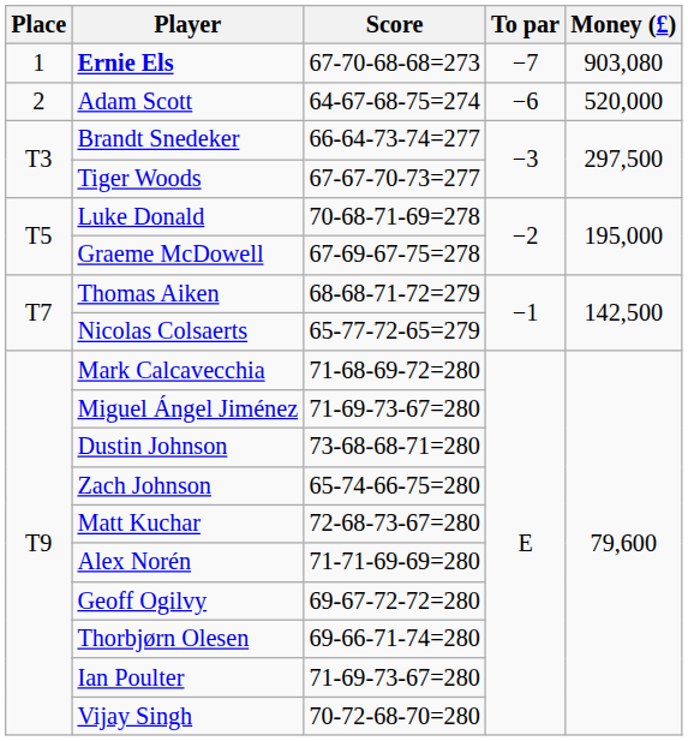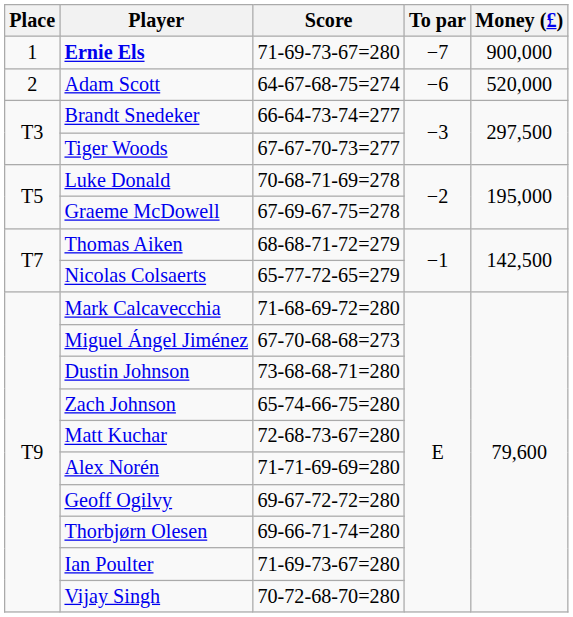 <table class="wikitable">
 <tr>
 <th>Place</th>
 <th>Player</th>
 <th>Score</th>
 <th>To par</th>
 <th>Money (<a href='#'>£</a>)</th>
 </tr>
 <tr>
 <td style="text-align:center;">1</td>
 <td> <strong><a href='#'>Ernie Els</a></strong></td>
-<td>67-70-68-68=273</td>
+<td>71-69-73-67=280</td>
 <td style="text-align:center;">−7</td>
-<td align=center>903,080</td>
+<td align=center>900,000</td>
 </tr>
 <tr>
 <td style="text-align:center;">2</td>
 <td> <a href='#'>Adam Scott</a></td>
 <td>64-67-68-75=274</td>
 <td style="text-align:center;">−6</td>
 <td align=center>520,000</td>
 </tr>
 <tr>
 <td rowspan="2" style="text-align:center;">T3</td>
 <td> <a href='#'>Brandt Snedeker</a></td>
 <td>66-64-73-74=277</td>
 <td rowspan="2" style="text-align:center;">−3</td>
 <td rowspan="2" style="text-align:center;">297,500</td>
 </tr>
 <tr>
 <td> <a href='#'>Tiger Woods</a></td>
 <td>67-67-70-73=277</td>
 </tr>
 <tr>
 <td rowspan="2" style="text-align:center;">T5</td>
 <td> <a href='#'>Luke Donald</a></td>
 <td>70-68-71-69=278</td>
 <td rowspan="2" style="text-align:center;">−2</td>
 <td rowspan="2" style="text-align:center;">195,000</td>
 </tr>
 <tr>
 <td> <a href='#'>Graeme McDowell</a></td>
 <td>67-69-67-75=278</td>
 </tr>
 <tr>
 <td rowspan="2" style="text-align:center;">T7</td>
 <td> <a href='#'>Thomas Aiken</a></td>
 <td>68-68-71-72=279</td>
 <td rowspan="2" style="text-align:center;">−1</td>
 <td rowspan="2" style="text-align:center;">142,500</td>
 </tr>
 <tr>
 <td> <a href='#'>Nicolas Colsaerts</a></td>
 <td>65-77-72-65=279</td>
 </tr>
 <tr>
 <td rowspan="10" style="text-align:center;">T9</td>
 <td> <a href='#'>Mark Calcavecchia</a></td>
 <td>71-68-69-72=280</td>
 <td rowspan="10" style="text-align:center;">E</td>
 <td rowspan="10" style="text-align:center;">79,600</td>
 </tr>
 <tr>
 <td> <a href='#'>Miguel Ángel Jiménez</a></td>
-<td>71-69-73-67=280</td>
+<td>67-70-68-68=273</td>
 </tr>
 <tr>
 <td> <a href='#'>Dustin Johnson</a></td>
 <td>73-68-68-71=280</td>
 </tr>
 <tr>
 <td> <a href='#'>Zach Johnson</a></td>
 <td>65-74-66-75=280</td>
 </tr>
 <tr>
 <td> <a href='#'>Matt Kuchar</a></td>
 <td>72-68-73-67=280</td>
 </tr>
 <tr>
 <td> <a href='#'>Alex Norén</a></td>
 <td>71-71-69-69=280</td>
 </tr>
 <tr>
 <td> <a href='#'>Geoff Ogilvy</a></td>
 <td>69-67-72-72=280</td>
 </tr>
 <tr>
 <td> <a href='#'>Thorbjørn Olesen</a></td>
 <td>69-66-71-74=280</td>
 </tr>
 <tr>
 <td> <a href='#'>Ian Poulter</a></td>
 <td>71-69-73-67=280</td>
 </tr>
 <tr>
 <td> <a href='#'>Vijay Singh</a></td>
 <td>70-72-68-70=280</td>
 </tr>
 </table>
